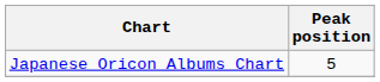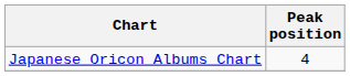 <table class="wikitable sortable" style="text-align:center;">
 <tr>
 <th>Chart</th>
 <th>Peak<br>position</th>
 </tr>
 <tr>
 <td align="left"><a href='#'>Japanese Oricon Albums Chart</a></td>
-<td>5</td>
+<td>4</td>
 </tr>
 <tr>
 </tr>
 </table>
